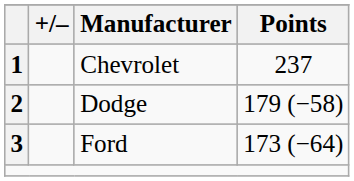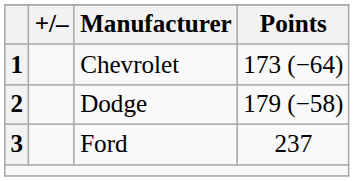 <table class="wikitable sortable">
 <tr>
 </tr>
 <tr>
 <th scope="col"></th>
 <th scope="col">+/–</th>
 <th scope="col">Manufacturer</th>
 <th scope="col">Points</th>
 </tr>
 <tr>
 <th scope="row">1</th>
 <td align="left"></td>
 <td>Chevrolet</td>
-<td style="text-align:center;">237</td>
+<td style="text-align:center;">173 (−64)</td>
 </tr>
 <tr>
 <th scope="row">2</th>
 <td align="left"></td>
 <td>Dodge</td>
 <td style="text-align:center;">179 (−58)</td>
 </tr>
 <tr>
 <th scope="row">3</th>
 <td align="left"></td>
 <td>Ford</td>
-<td style="text-align:center;">173 (−64)</td>
+<td style="text-align:center;">237</td>
 </tr>
 <tr class="sortbottom">
 <td colspan="9"></td>
 </tr>
 </table>
